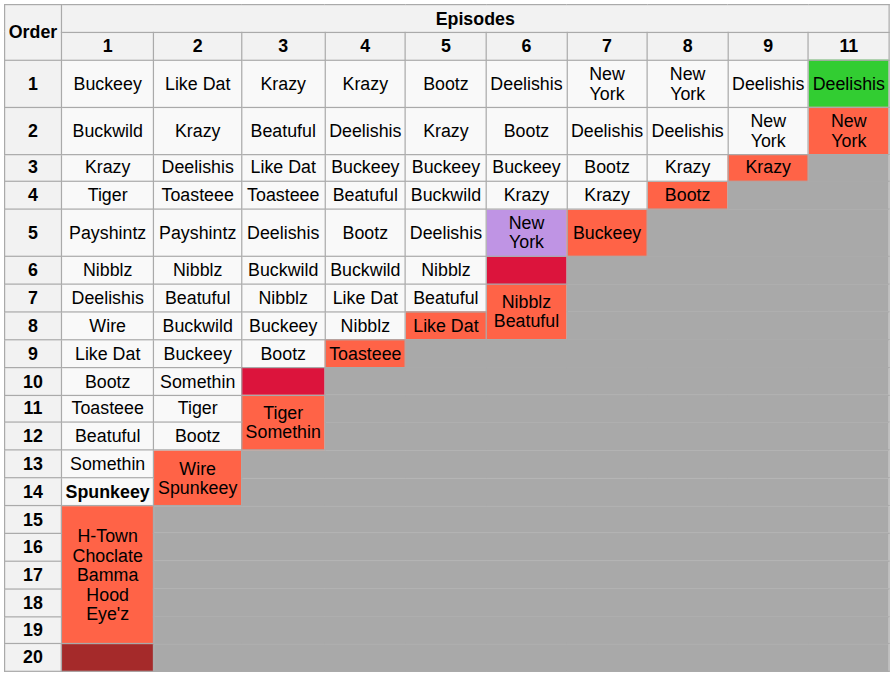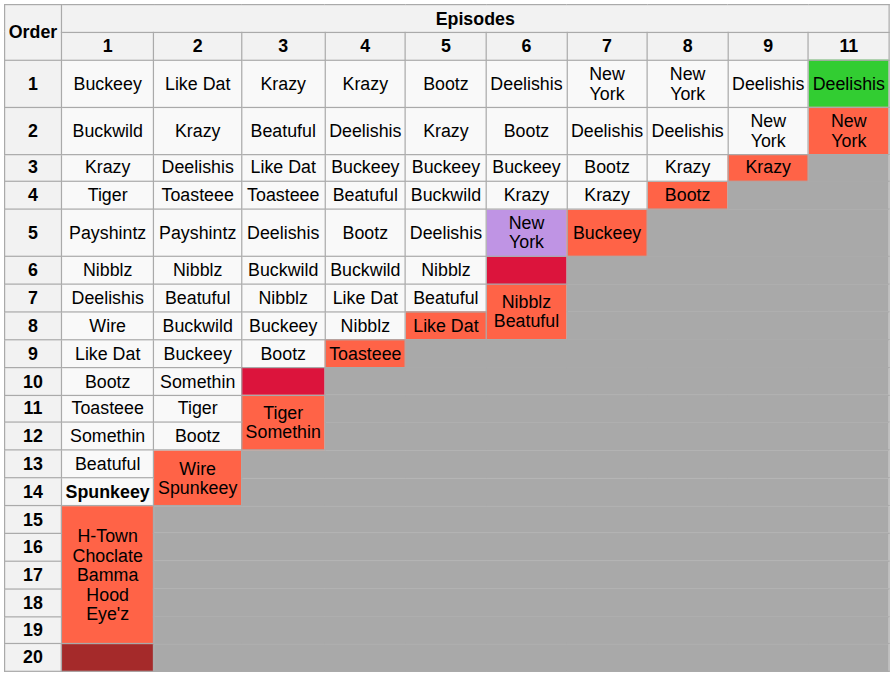 <table class="wikitable" style="text-align:center; font-size:92%">
 <tr>
 <th rowspan=2>Order</th>
 <th colspan="17">Episodes</th>
 </tr>
 <tr>
 <th>1</th>
 <th>2</th>
 <th>3</th>
 <th>4</th>
 <th>5</th>
 <th>6</th>
 <th>7</th>
 <th>8</th>
 <th>9</th>
 <th>11</th>
 </tr>
 <tr>
 <th>1</th>
 <td>Buckeey</td>
 <td>Like Dat</td>
 <td>Krazy</td>
 <td>Krazy</td>
 <td>Bootz</td>
 <td>Deelishis</td>
 <td>New York</td>
 <td>New York</td>
 <td>Deelishis</td>
 <td style="background:limegreen">Deelishis</td>
 </tr>
 <tr>
 <th>2</th>
 <td>Buckwild</td>
 <td>Krazy</td>
 <td>Beatuful</td>
 <td>Deelishis</td>
 <td>Krazy</td>
 <td>Bootz</td>
 <td>Deelishis</td>
 <td>Deelishis</td>
 <td>New York</td>
 <td style="background:tomato;">New York</td>
 </tr>
 <tr>
 <th>3</th>
 <td>Krazy</td>
 <td>Deelishis</td>
 <td>Like Dat</td>
 <td>Buckeey</td>
 <td>Buckeey</td>
 <td>Buckeey</td>
 <td>Bootz</td>
 <td>Krazy</td>
 <td style="background:tomato;">Krazy</td>
 <td style="background:darkgray;" colspan="20"></td>
 </tr>
 <tr>
 <th>4</th>
 <td>Tiger</td>
 <td>Toasteee</td>
 <td>Toasteee</td>
 <td>Beatuful</td>
 <td>Buckwild</td>
 <td>Krazy</td>
 <td>Krazy</td>
 <td style="background:tomato;">Bootz</td>
 <td style="background:darkgray;" colspan="20"></td>
 </tr>
 <tr>
 <th>5</th>
 <td>Payshintz</td>
 <td>Payshintz</td>
 <td>Deelishis</td>
 <td>Bootz</td>
 <td>Deelishis</td>
 <td style="background:#BF94E4;">New York</td>
 <td style="background:tomato;">Buckeey</td>
 <td style="background:darkgray;" colspan="20"></td>
 </tr>
 <tr>
 <th>6</th>
 <td>Nibblz</td>
 <td>Nibblz</td>
 <td>Buckwild</td>
 <td>Buckwild</td>
 <td>Nibblz</td>
 <td style="background:crimson;"></td>
 <td style="background:darkgray;" colspan="20"></td>
 </tr>
 <tr>
 <th>7</th>
 <td>Deelishis</td>
 <td>Beatuful</td>
 <td>Nibblz</td>
 <td>Like Dat</td>
 <td>Beatuful</td>
 <td rowspan="2"style="background:tomato;">Nibblz<br>Beatuful</td>
 <td style="background:darkgray;" colspan="20"></td>
 </tr>
 <tr>
 <th>8</th>
 <td>Wire</td>
 <td>Buckwild</td>
 <td>Buckeey</td>
 <td>Nibblz</td>
 <td style="background:tomato;">Like Dat</td>
 <td style="background:darkgray;" colspan="20"></td>
 </tr>
 <tr>
 <th>9</th>
 <td>Like Dat</td>
 <td>Buckeey</td>
 <td>Bootz</td>
 <td style="background:tomato;">Toasteee</td>
 <td style="background:darkgray;" colspan="20"></td>
 </tr>
 <tr>
 <th>10</th>
 <td>Bootz</td>
 <td>Somethin</td>
 <td style="background:crimson;"></td>
 <td style="background:darkgray;" colspan="20"></td>
 </tr>
 <tr>
 <th>11</th>
 <td>Toasteee</td>
 <td>Tiger</td>
 <td rowspan="2"style="background:tomato;">Tiger<br>Somethin</td>
 <td style="background:darkgray;" colspan="20"></td>
 </tr>
 <tr>
 <th>12</th>
-<td>Beatuful</td>
+<td>Somethin</td>
 <td>Bootz</td>
 <td style="background:darkgray;" colspan="20"></td>
 </tr>
 <tr>
 <th>13</th>
-<td>Somethin</td>
+<td>Beatuful</td>
 <td rowspan="2"style="background:tomato;">Wire<br>Spunkeey</td>
 <td style="background:darkgray;" colspan="20"></td>
 </tr>
 <tr>
 <th>14</th>
 <td><strong>Spunkeey</strong></td>
 <td style="background:darkgray;" colspan="20"></td>
 </tr>
 <tr>
 <th>15</th>
 <td rowspan="5"style="background:tomato;">H-Town<br>Choclate<br>Bamma<br>Hood<br>Eye'z</td>
 <td style="background:darkgray;" colspan="20"></td>
 </tr>
 <tr>
 <th>16</th>
 <td style="background:darkgray;" colspan="20"></td>
 </tr>
 <tr>
 <th>17</th>
 <td style="background:darkgray;" colspan="20"></td>
 </tr>
 <tr>
 <th>18</th>
 <td style="background:darkgray;" colspan="20"></td>
 </tr>
 <tr>
 <th>19</th>
 <td style="background:darkgray;" colspan="20"></td>
 </tr>
 <tr>
 <th>20</th>
 <td style="background:brown;"></td>
 <td style="background:darkgray;" colspan="20"></td>
 </tr>
 </table>
